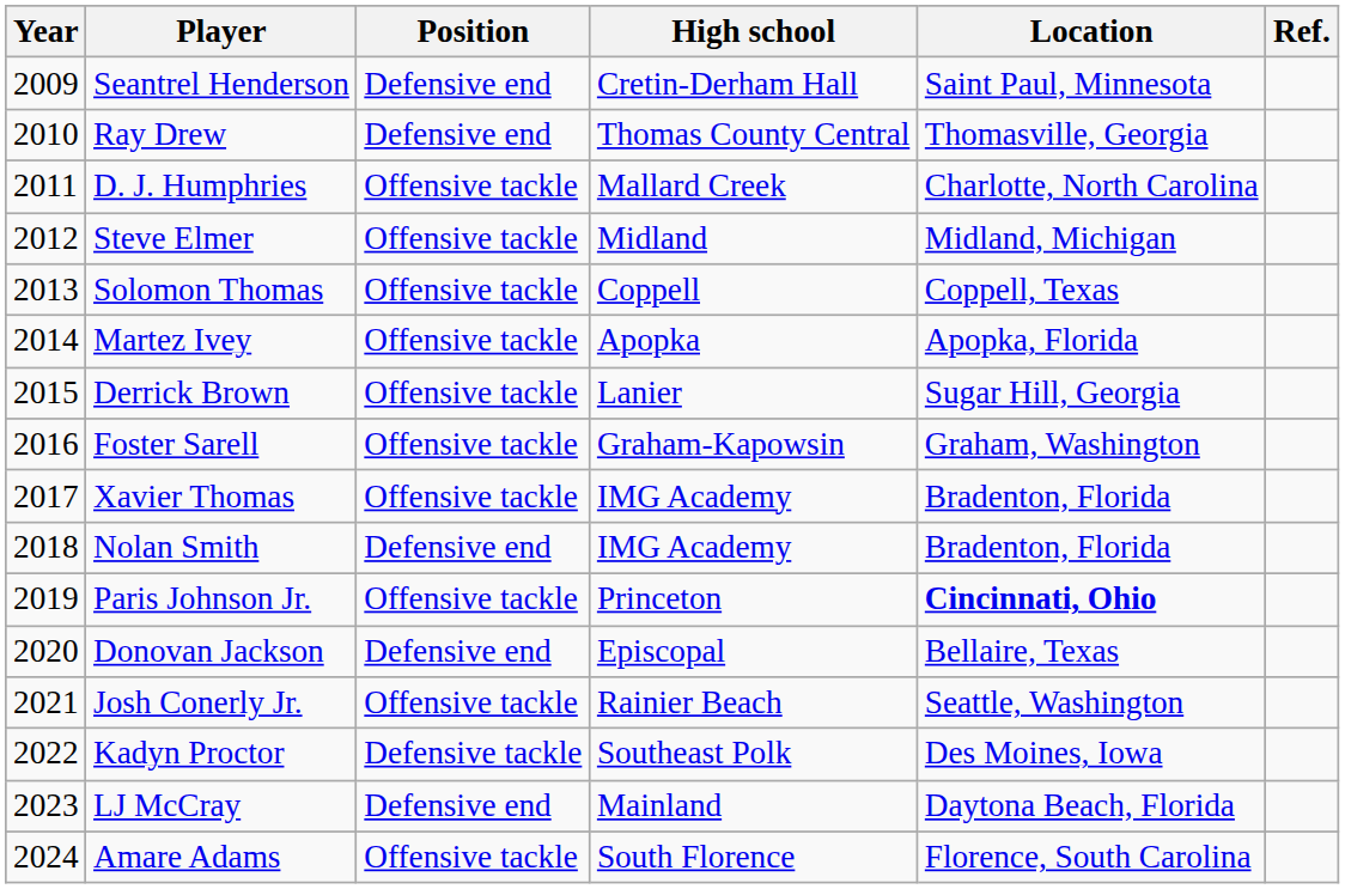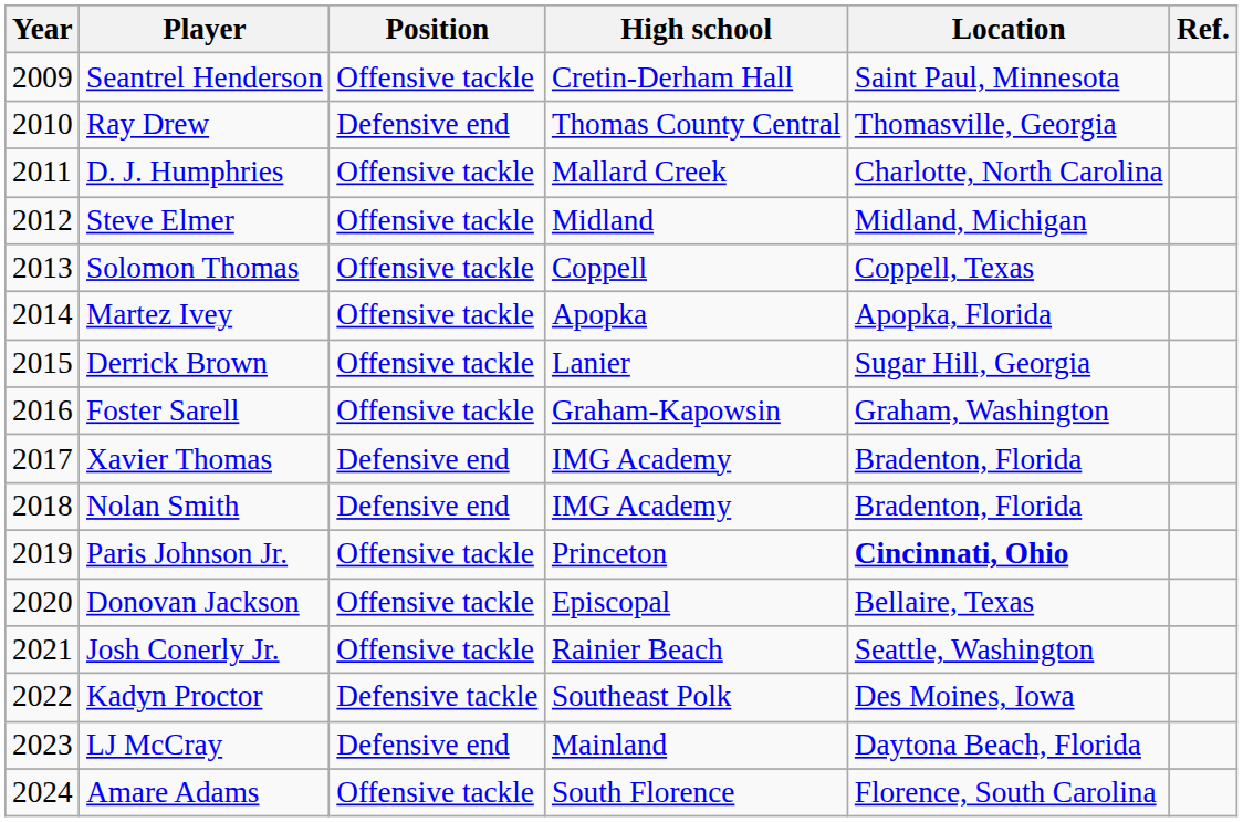 <table class="wikitable">
 <tr>
 <th>Year</th>
 <th>Player</th>
 <th>Position</th>
 <th>High school</th>
 <th>Location</th>
 <th>Ref.</th>
 </tr>
 <tr>
 <td>2009</td>
 <td><a href='#'>Seantrel Henderson</a></td>
-<td><a href='#'>Defensive end</a></td>
+<td><a href='#'>Offensive tackle</a></td>
 <td><a href='#'>Cretin-Derham Hall</a></td>
 <td><a href='#'>Saint Paul, Minnesota</a></td>
 <td></td>
 </tr>
 <tr>
 <td>2010</td>
 <td><a href='#'>Ray Drew</a></td>
 <td><a href='#'>Defensive end</a></td>
 <td><a href='#'>Thomas County Central</a></td>
 <td><a href='#'>Thomasville, Georgia</a></td>
 <td></td>
 </tr>
 <tr>
 <td>2011</td>
 <td><a href='#'>D. J. Humphries</a></td>
 <td><a href='#'>Offensive tackle</a></td>
 <td><a href='#'>Mallard Creek</a></td>
 <td><a href='#'>Charlotte, North Carolina</a></td>
 <td></td>
 </tr>
 <tr>
 <td>2012</td>
 <td><a href='#'>Steve Elmer</a></td>
 <td><a href='#'>Offensive tackle</a></td>
 <td><a href='#'>Midland</a></td>
 <td><a href='#'>Midland, Michigan</a></td>
 <td></td>
 </tr>
 <tr>
 <td>2013</td>
 <td><a href='#'>Solomon Thomas</a></td>
 <td><a href='#'>Offensive tackle</a></td>
 <td><a href='#'>Coppell</a></td>
 <td><a href='#'>Coppell, Texas</a></td>
 <td></td>
 </tr>
 <tr>
 <td>2014</td>
 <td><a href='#'>Martez Ivey</a></td>
 <td><a href='#'>Offensive tackle</a></td>
 <td><a href='#'>Apopka</a></td>
 <td><a href='#'>Apopka, Florida</a></td>
 <td></td>
 </tr>
 <tr>
 <td>2015</td>
 <td><a href='#'>Derrick Brown</a></td>
 <td><a href='#'>Offensive tackle</a></td>
 <td><a href='#'>Lanier</a></td>
 <td><a href='#'>Sugar Hill, Georgia</a></td>
 <td></td>
 </tr>
 <tr>
 <td>2016</td>
 <td><a href='#'>Foster Sarell</a></td>
 <td><a href='#'>Offensive tackle</a></td>
 <td><a href='#'>Graham-Kapowsin</a></td>
 <td><a href='#'>Graham, Washington</a></td>
 <td></td>
 </tr>
 <tr>
 <td>2017</td>
 <td><a href='#'>Xavier Thomas</a></td>
-<td><a href='#'>Offensive tackle</a></td>
+<td><a href='#'>Defensive end</a></td>
 <td><a href='#'>IMG Academy</a></td>
 <td><a href='#'>Bradenton, Florida</a></td>
 <td></td>
 </tr>
 <tr>
 <td>2018</td>
 <td><a href='#'>Nolan Smith</a></td>
 <td><a href='#'>Defensive end</a></td>
 <td><a href='#'>IMG Academy</a></td>
 <td><a href='#'>Bradenton, Florida</a></td>
 <td></td>
 </tr>
 <tr>
 <td>2019</td>
 <td><a href='#'>Paris Johnson Jr.</a></td>
 <td><a href='#'>Offensive tackle</a></td>
 <td><a href='#'>Princeton</a></td>
 <td><strong><a href='#'>Cincinnati, Ohio</a></strong></td>
 <td></td>
 </tr>
 <tr>
 <td>2020</td>
 <td><a href='#'>Donovan Jackson</a></td>
-<td><a href='#'>Defensive end</a></td>
+<td><a href='#'>Offensive tackle</a></td>
 <td><a href='#'>Episcopal</a></td>
 <td><a href='#'>Bellaire, Texas</a></td>
 <td></td>
 </tr>
 <tr>
 <td>2021</td>
 <td><a href='#'>Josh Conerly Jr.</a></td>
 <td><a href='#'>Offensive tackle</a></td>
 <td><a href='#'>Rainier Beach</a></td>
 <td><a href='#'>Seattle, Washington</a></td>
 <td></td>
 </tr>
 <tr>
 <td>2022</td>
 <td><a href='#'>Kadyn Proctor</a></td>
 <td><a href='#'>Defensive tackle</a></td>
 <td><a href='#'>Southeast Polk</a></td>
 <td><a href='#'>Des Moines, Iowa</a></td>
 <td></td>
 </tr>
 <tr>
 <td>2023</td>
 <td><a href='#'>LJ McCray</a></td>
 <td><a href='#'>Defensive end</a></td>
 <td><a href='#'>Mainland</a></td>
 <td><a href='#'>Daytona Beach, Florida</a></td>
 <td></td>
 </tr>
 <tr>
 <td>2024</td>
 <td><a href='#'>Amare Adams</a></td>
 <td><a href='#'>Offensive tackle</a></td>
 <td><a href='#'>South Florence</a></td>
 <td><a href='#'>Florence, South Carolina</a></td>
 <td></td>
 </tr>
 </table>
